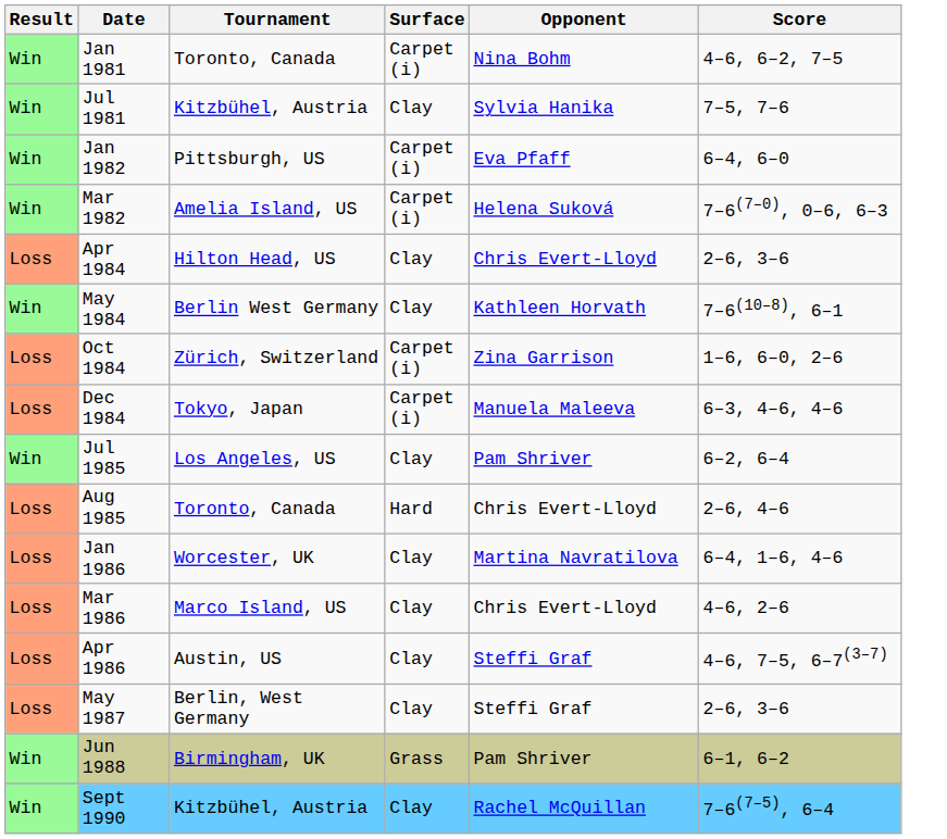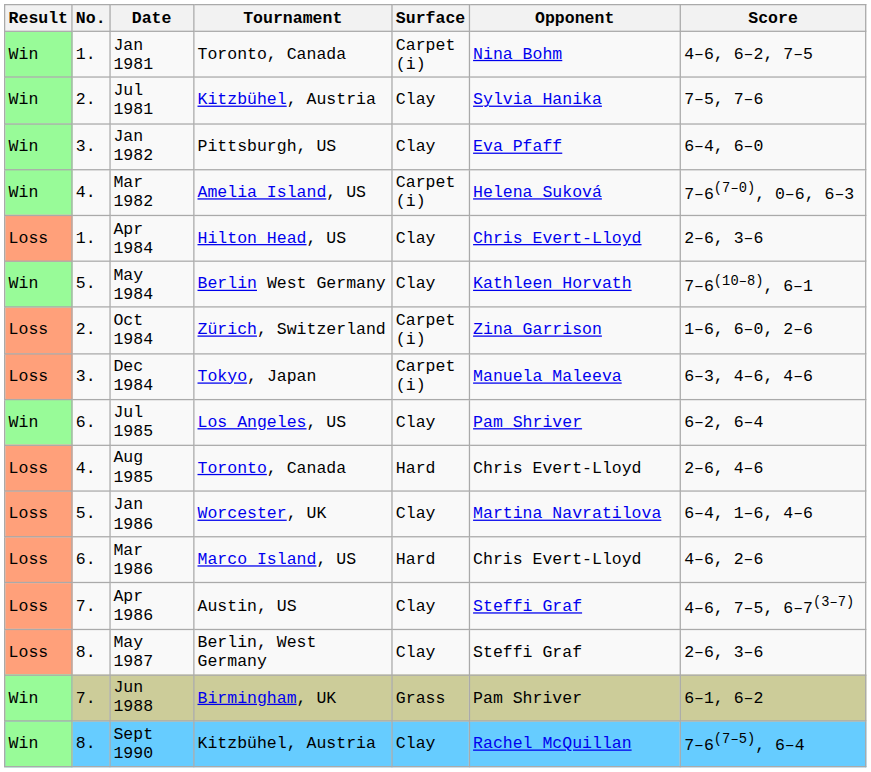 <table class="sortable wikitable">
 <tr>
 <th>Result</th>
+<th style="width:20px" class="unsortable">No.</th>
 <th style="width:60px">Date</th>
 <th style="width:150px">Tournament</th>
 <th style="width:50px">Surface</th>
 <th style="width:160px">Opponent</th>
 <th style="width:140px" class="unsortable">Score</th>
 </tr>
 <tr>
 <td style="background:#98fb98;">Win</td>
+<td>1.</td>
 <td>Jan 1981</td>
 <td>Toronto, Canada</td>
 <td>Carpet (i)</td>
 <td> <a href='#'>Nina Bohm</a></td>
 <td>4–6, 6–2, 7–5</td>
 </tr>
 <tr>
 <td style="background:#98fb98;">Win</td>
+<td>2.</td>
 <td>Jul 1981</td>
 <td><a href='#'>Kitzbühel</a>, Austria</td>
 <td>Clay</td>
 <td> <a href='#'>Sylvia Hanika</a></td>
 <td>7–5, 7–6</td>
 </tr>
 <tr>
 <td style="background:#98fb98;">Win</td>
+<td>3.</td>
 <td>Jan 1982</td>
 <td>Pittsburgh, US</td>
-<td>Carpet (i)</td>
+<td>Clay</td>
 <td> <a href='#'>Eva Pfaff</a></td>
 <td>6–4, 6–0</td>
 </tr>
 <tr>
 <td style="background:#98fb98;">Win</td>
+<td>4.</td>
 <td>Mar 1982</td>
 <td><a href='#'>Amelia Island</a>, US</td>
 <td>Carpet (i)</td>
 <td> <a href='#'>Helena Suková</a></td>
 <td>7–6<sup>(7–0)</sup>, 0–6, 6–3</td>
 </tr>
 <tr>
 <td style="background:#ffa07a;">Loss</td>
+<td>1.</td>
 <td>Apr 1984</td>
 <td><a href='#'>Hilton Head</a>, US</td>
 <td>Clay</td>
 <td> <a href='#'>Chris Evert-Lloyd</a></td>
 <td>2–6, 3–6</td>
 </tr>
 <tr>
 <td style="background:#98fb98;">Win</td>
+<td>5.</td>
 <td>May 1984</td>
 <td><a href='#'>Berlin</a> West Germany</td>
 <td>Clay</td>
 <td> <a href='#'>Kathleen Horvath</a></td>
 <td>7–6<sup>(10–8)</sup>, 6–1</td>
 </tr>
 <tr>
 <td style="background:#ffa07a;">Loss</td>
+<td>2.</td>
 <td>Oct 1984</td>
 <td><a href='#'>Zürich</a>, Switzerland</td>
 <td>Carpet (i)</td>
 <td> <a href='#'>Zina Garrison</a></td>
 <td>1–6, 6–0, 2–6</td>
 </tr>
 <tr>
 <td style="background:#ffa07a;">Loss</td>
+<td>3.</td>
 <td>Dec 1984</td>
 <td><a href='#'>Tokyo</a>, Japan</td>
 <td>Carpet (i)</td>
 <td> <a href='#'>Manuela Maleeva</a></td>
 <td>6–3, 4–6, 4–6</td>
 </tr>
 <tr>
 <td style="background:#98fb98;">Win</td>
+<td>6.</td>
 <td>Jul 1985</td>
 <td><a href='#'>Los Angeles</a>, US</td>
 <td>Clay</td>
 <td> <a href='#'>Pam Shriver</a></td>
 <td>6–2, 6–4</td>
 </tr>
 <tr>
 <td style="background:#ffa07a;">Loss</td>
+<td>4.</td>
 <td>Aug 1985</td>
 <td><a href='#'>Toronto</a>, Canada</td>
 <td>Hard</td>
 <td> Chris Evert-Lloyd</td>
 <td>2–6, 4–6</td>
 </tr>
 <tr>
 <td style="background:#ffa07a;">Loss</td>
+<td>5.</td>
 <td>Jan 1986</td>
 <td><a href='#'>Worcester</a>, UK</td>
 <td>Clay</td>
 <td> <a href='#'>Martina Navratilova</a></td>
 <td>6–4, 1–6, 4–6</td>
 </tr>
 <tr>
 <td style="background:#ffa07a;">Loss</td>
+<td>6.</td>
 <td>Mar 1986</td>
 <td><a href='#'>Marco Island</a>, US</td>
-<td>Clay</td>
+<td>Hard</td>
 <td> Chris Evert-Lloyd</td>
 <td>4–6, 2–6</td>
 </tr>
 <tr>
 <td style="background:#ffa07a;">Loss</td>
+<td>7.</td>
 <td>Apr 1986</td>
 <td>Austin, US</td>
 <td>Clay</td>
 <td> <a href='#'>Steffi Graf</a></td>
 <td>4–6, 7–5, 6–7<sup>(3–7)</sup></td>
 </tr>
 <tr>
 <td style="background:#ffa07a;">Loss</td>
+<td>8.</td>
 <td>May 1987</td>
 <td>Berlin, West Germany</td>
 <td>Clay</td>
 <td> Steffi Graf</td>
 <td>2–6, 3–6</td>
 </tr>
 <tr style="background:#cc9;">
 <td style="background:#98fb98;">Win</td>
+<td>7.</td>
 <td>Jun 1988</td>
 <td><a href='#'>Birmingham</a>, UK</td>
 <td>Grass</td>
 <td> Pam Shriver</td>
 <td>6–1, 6–2</td>
 </tr>
 <tr style="background:#6cf;">
 <td style="background:#98fb98;">Win</td>
+<td>8.</td>
 <td>Sept 1990</td>
 <td>Kitzbühel, Austria</td>
 <td>Clay</td>
 <td> <a href='#'>Rachel McQuillan</a></td>
 <td>7–6<sup>(7–5)</sup>, 6–4</td>
 </tr>
 </table>
